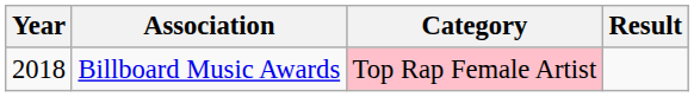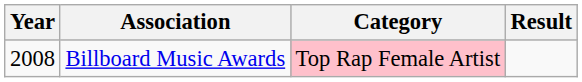 <table class="wikitable">
 <tr>
 <th>Year</th>
 <th>Association</th>
 <th>Category</th>
 <th>Result</th>
 </tr>
 <tr>
-<td>2018</td>
+<td>2008</td>
 <td><a href='#'>Billboard Music Awards</a></td>
 <td style="background: pink;">Top Rap Female Artist</td>
 <td></td>
 </tr>
 </table>
